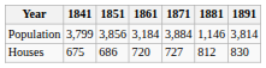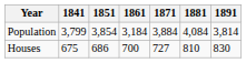 <table class="wikitable">
 <tr>
 <th>Year</th>
 <th>1841</th>
 <th>1851</th>
 <th>1861</th>
 <th>1871</th>
 <th>1881</th>
 <th>1891</th>
 </tr>
 <tr>
 <td>Population</td>
 <td>3,799</td>
-<td>3,856</td>
+<td>3,854</td>
 <td>3,184</td>
 <td>3,884</td>
-<td>1,146</td>
+<td>4,084</td>
 <td>3,814</td>
 </tr>
 <tr>
 <td>Houses</td>
 <td>675</td>
 <td>686</td>
-<td>720</td>
+<td>700</td>
 <td>727</td>
-<td>812</td>
+<td>810</td>
 <td>830</td>
 </tr>
 </table>
